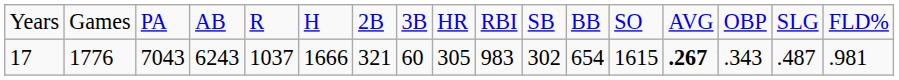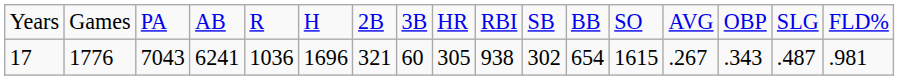 <table class="wikitable">
 <tr>
 <td>Years</td>
 <td>Games</td>
 <td><a href='#'>PA</a></td>
 <td><a href='#'>AB</a></td>
 <td><a href='#'>R</a></td>
 <td><a href='#'>H</a></td>
 <td><a href='#'>2B</a></td>
 <td><a href='#'>3B</a></td>
 <td><a href='#'>HR</a></td>
 <td><a href='#'>RBI</a></td>
 <td><a href='#'>SB</a></td>
 <td><a href='#'>BB</a></td>
 <td><a href='#'>SO</a></td>
 <td><a href='#'>AVG</a></td>
 <td><a href='#'>OBP</a></td>
 <td><a href='#'>SLG</a></td>
 <td><a href='#'>FLD%</a></td>
 </tr>
 <tr>
 <td>17</td>
 <td>1776</td>
 <td>7043</td>
-<td>6243</td>
-<td>1037</td>
-<td>1666</td>
+<td>6241</td>
+<td>1036</td>
+<td>1696</td>
 <td>321</td>
 <td>60</td>
 <td>305</td>
-<td>983</td>
+<td>938</td>
 <td>302</td>
 <td>654</td>
 <td>1615</td>
-<td><strong>.267</strong></td>
+<td>.267</td>
 <td>.343</td>
 <td>.487</td>
 <td>.981</td>
 </tr>
 </table>
